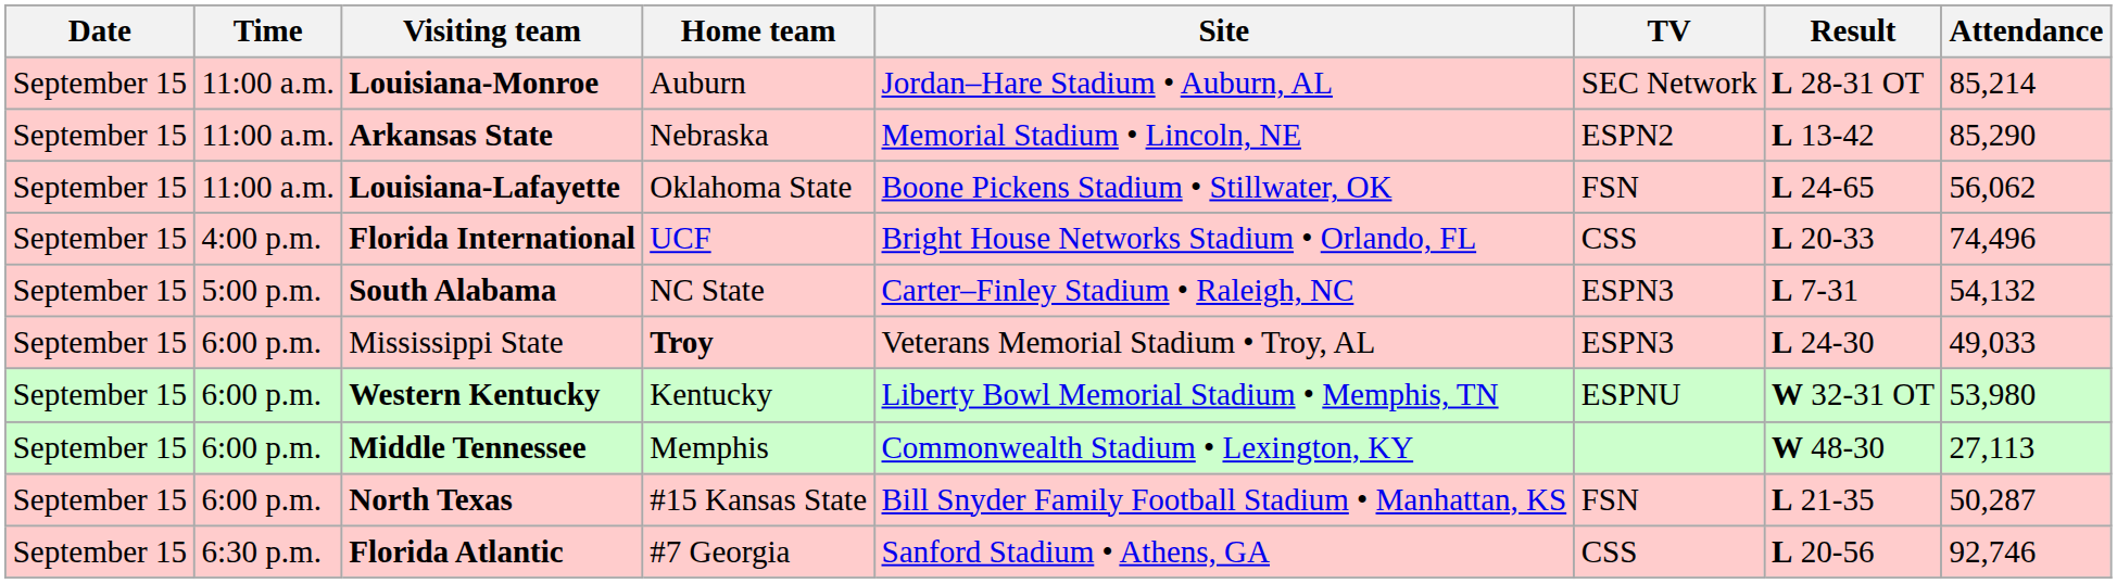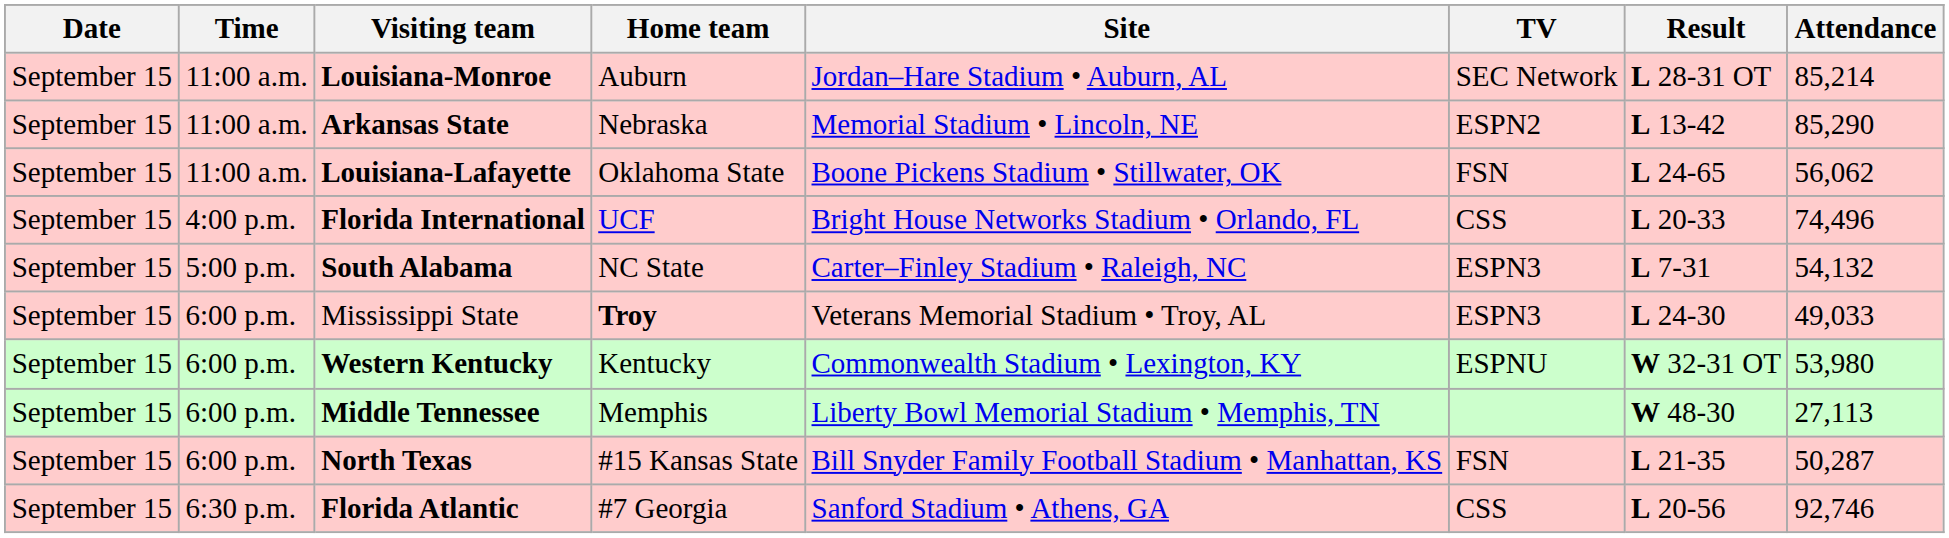 <table class="wikitable" style="font-size:95%;">
 <tr>
 <th>Date</th>
 <th>Time</th>
 <th>Visiting team</th>
 <th>Home team</th>
 <th>Site</th>
 <th>TV</th>
 <th>Result</th>
 <th>Attendance</th>
 </tr>
 <tr style="background:#fcc;">
 <td>September 15</td>
 <td>11:00 a.m.</td>
 <td><strong>Louisiana-Monroe</strong></td>
 <td>Auburn</td>
 <td><a href='#'>Jordan–Hare Stadium</a> • <a href='#'>Auburn, AL</a></td>
 <td>SEC Network</td>
 <td><strong>L</strong> 28-31 OT</td>
 <td>85,214</td>
 </tr>
 <tr style="background:#fcc;">
 <td>September 15</td>
 <td>11:00 a.m.</td>
 <td><strong>Arkansas State</strong></td>
 <td>Nebraska</td>
 <td><a href='#'>Memorial Stadium</a> • <a href='#'>Lincoln, NE</a></td>
 <td>ESPN2</td>
 <td><strong>L</strong> 13-42</td>
 <td>85,290</td>
 </tr>
 <tr style="background:#fcc;">
 <td>September 15</td>
 <td>11:00 a.m.</td>
 <td><strong>Louisiana-Lafayette</strong></td>
 <td>Oklahoma State</td>
 <td><a href='#'>Boone Pickens Stadium</a> • <a href='#'>Stillwater, OK</a></td>
 <td>FSN</td>
 <td><strong>L</strong> 24-65</td>
 <td>56,062</td>
 </tr>
 <tr style="background:#fcc;">
 <td>September 15</td>
 <td>4:00 p.m.</td>
 <td><strong>Florida International</strong></td>
 <td><a href='#'>UCF</a></td>
 <td><a href='#'>Bright House Networks Stadium</a> • <a href='#'>Orlando, FL</a></td>
 <td>CSS</td>
 <td><strong>L</strong> 20-33</td>
 <td>74,496</td>
 </tr>
 <tr style="background:#fcc;">
 <td>September 15</td>
 <td>5:00 p.m.</td>
 <td><strong>South Alabama</strong></td>
 <td>NC State</td>
 <td><a href='#'>Carter–Finley Stadium</a> • <a href='#'>Raleigh, NC</a></td>
 <td>ESPN3</td>
 <td><strong>L</strong> 7-31</td>
 <td>54,132</td>
 </tr>
 <tr style="background:#fcc;">
 <td>September 15</td>
 <td>6:00 p.m.</td>
 <td>Mississippi State</td>
 <td><strong>Troy</strong></td>
 <td>Veterans Memorial Stadium • Troy, AL</td>
 <td>ESPN3</td>
 <td><strong>L</strong> 24-30</td>
 <td>49,033</td>
 </tr>
 <tr style="background:#cfc;">
 <td>September 15</td>
 <td>6:00 p.m.</td>
 <td><strong>Western Kentucky</strong></td>
 <td>Kentucky</td>
-<td><a href='#'>Liberty Bowl Memorial Stadium</a> • <a href='#'>Memphis, TN</a></td>
+<td><a href='#'>Commonwealth Stadium</a> • <a href='#'>Lexington, KY</a></td>
 <td>ESPNU</td>
 <td><strong>W</strong> 32-31 OT</td>
 <td>53,980</td>
 </tr>
 <tr style="background:#cfc;">
 <td>September 15</td>
 <td>6:00 p.m.</td>
 <td><strong>Middle Tennessee</strong></td>
 <td>Memphis</td>
-<td><a href='#'>Commonwealth Stadium</a> • <a href='#'>Lexington, KY</a></td>
+<td><a href='#'>Liberty Bowl Memorial Stadium</a> • <a href='#'>Memphis, TN</a></td>
 <td></td>
 <td><strong>W</strong> 48-30</td>
 <td>27,113</td>
 </tr>
 <tr style="background:#fcc;">
 <td>September 15</td>
 <td>6:00 p.m.</td>
 <td><strong>North Texas</strong></td>
 <td>#15 Kansas State</td>
 <td><a href='#'>Bill Snyder Family Football Stadium</a> • <a href='#'>Manhattan, KS</a></td>
 <td>FSN</td>
 <td><strong>L</strong> 21-35</td>
 <td>50,287</td>
 </tr>
 <tr style="background:#fcc;">
 <td>September 15</td>
 <td>6:30 p.m.</td>
 <td><strong>Florida Atlantic</strong></td>
 <td>#7 Georgia</td>
 <td><a href='#'>Sanford Stadium</a> • <a href='#'>Athens, GA</a></td>
 <td>CSS</td>
 <td><strong>L</strong> 20-56</td>
 <td>92,746</td>
 </tr>
 </table>
